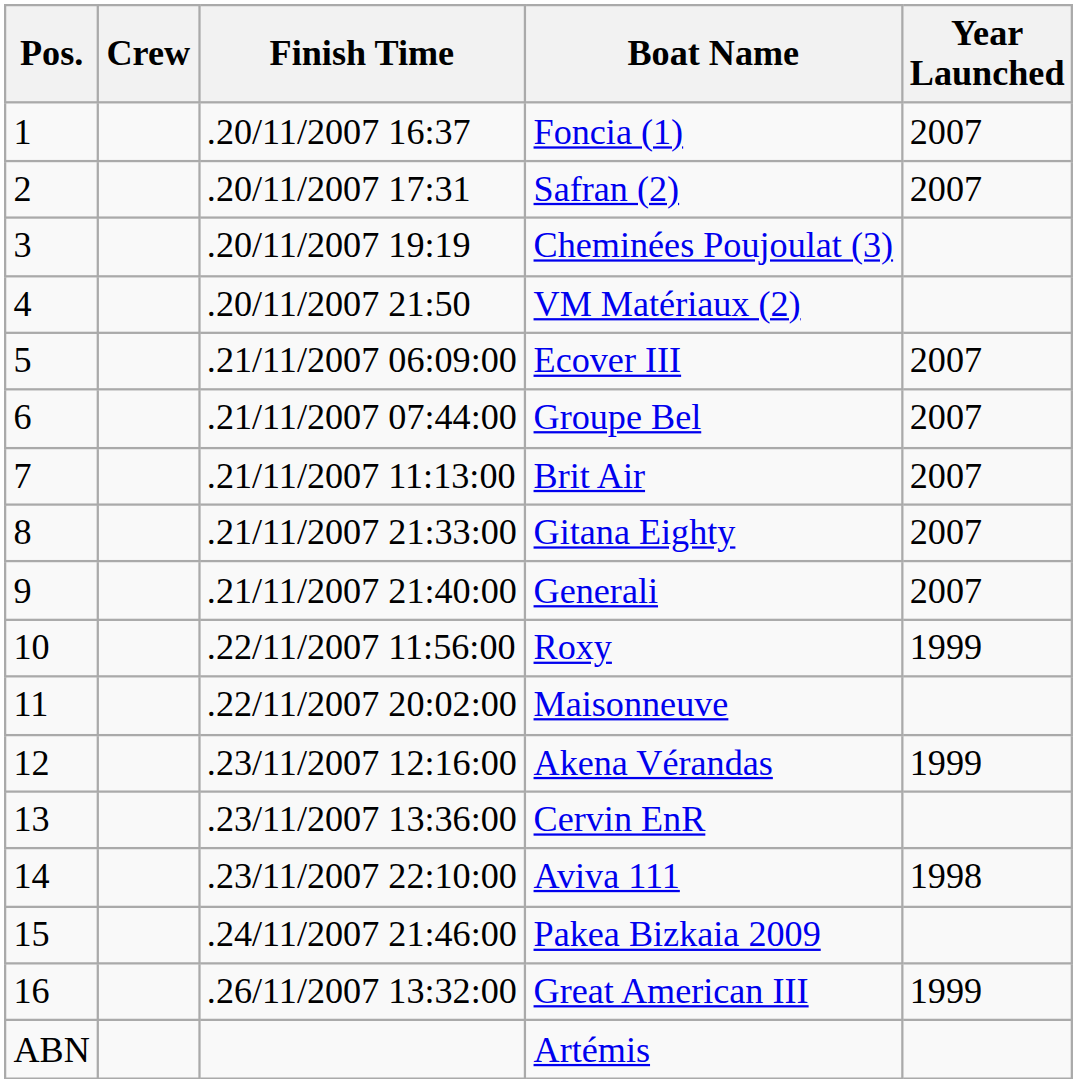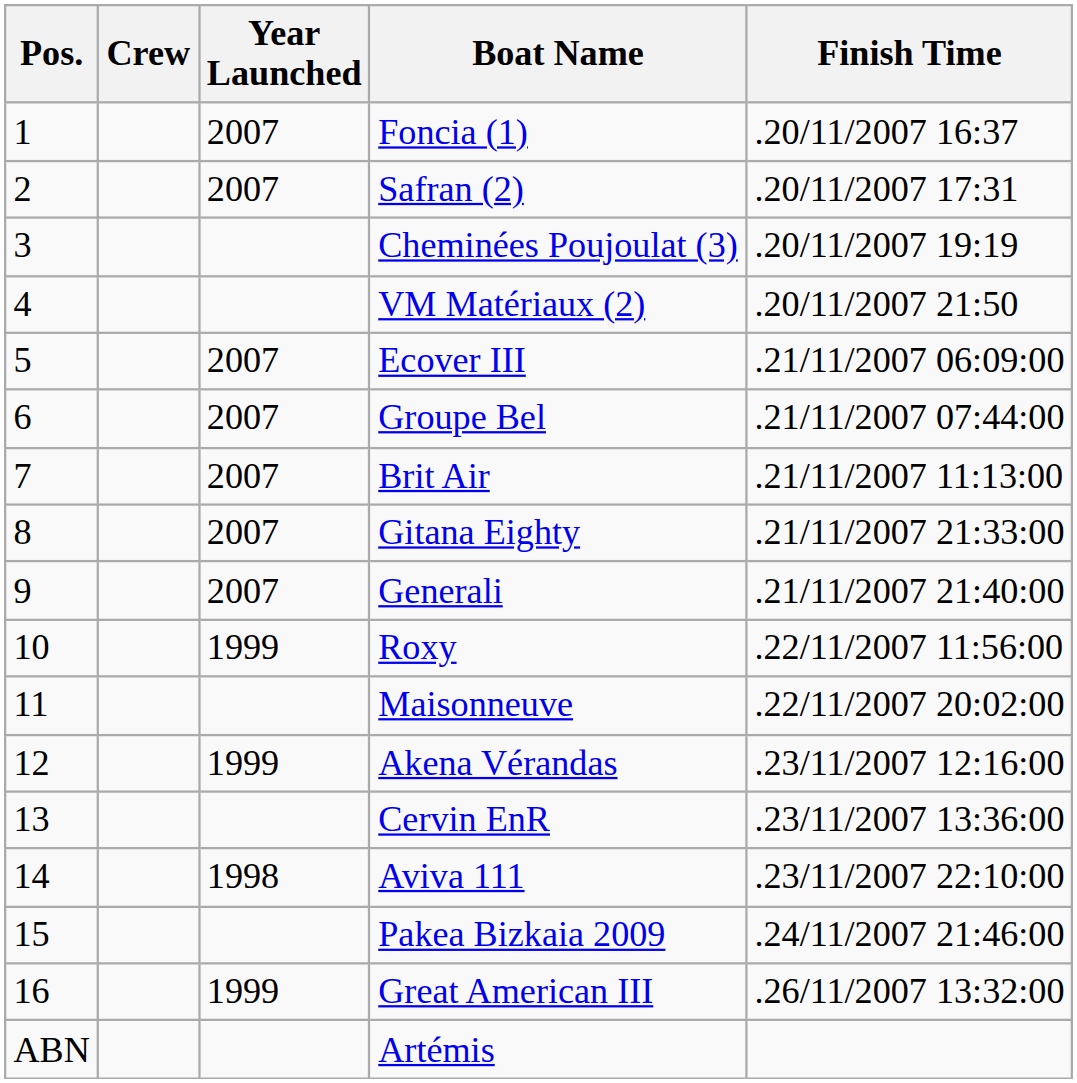 <table class="wikitable sortable">
 <tr>
 <th>Pos.</th>
 <th>Crew</th>
+<th>Year<br>Launched</th>
+<th>Boat Name</th>
 <th>Finish Time</th>
-<th>Boat Name</th>
-<th>Year<br>Launched</th>
 </tr>
 <tr>
 <td>1</td>
 <td><br></td>
+<td>2007</td>
+<td><a href='#'>Foncia (1)</a></td>
 <td>.20/11/2007 16:37</td>
-<td><a href='#'>Foncia (1)</a></td>
-<td>2007</td>
 </tr>
 <tr>
 <td>2</td>
 <td><br></td>
+<td>2007</td>
+<td><a href='#'>Safran (2)</a></td>
 <td>.20/11/2007 17:31</td>
-<td><a href='#'>Safran (2)</a></td>
-<td>2007</td>
 </tr>
 <tr>
 <td>3</td>
 <td><br></td>
+<td></td>
+<td><a href='#'>Cheminées Poujoulat (3)</a></td>
 <td>.20/11/2007 19:19</td>
-<td><a href='#'>Cheminées Poujoulat (3)</a></td>
-<td></td>
 </tr>
 <tr>
 <td>4</td>
 <td><br></td>
+<td></td>
+<td><a href='#'>VM Matériaux (2)</a></td>
 <td>.20/11/2007 21:50</td>
-<td><a href='#'>VM Matériaux (2)</a></td>
-<td></td>
 </tr>
 <tr>
 <td>5</td>
 <td><br></td>
+<td>2007</td>
+<td><a href='#'>Ecover III</a></td>
 <td>.21/11/2007  06:09:00</td>
-<td><a href='#'>Ecover III</a></td>
-<td>2007</td>
 </tr>
 <tr>
 <td>6</td>
 <td><br></td>
+<td>2007</td>
+<td><a href='#'>Groupe Bel</a></td>
 <td>.21/11/2007  07:44:00</td>
-<td><a href='#'>Groupe Bel</a></td>
-<td>2007</td>
 </tr>
 <tr>
 <td>7</td>
 <td><br></td>
+<td>2007</td>
+<td><a href='#'>Brit Air</a></td>
 <td>.21/11/2007  11:13:00</td>
-<td><a href='#'>Brit Air</a></td>
-<td>2007</td>
 </tr>
 <tr>
 <td>8</td>
 <td><br></td>
+<td>2007</td>
+<td><a href='#'>Gitana Eighty</a></td>
 <td>.21/11/2007  21:33:00</td>
-<td><a href='#'>Gitana Eighty</a></td>
-<td>2007</td>
 </tr>
 <tr>
 <td>9</td>
 <td><br></td>
+<td>2007</td>
+<td><a href='#'>Generali</a></td>
 <td>.21/11/2007  21:40:00</td>
-<td><a href='#'>Generali</a></td>
-<td>2007</td>
 </tr>
 <tr>
 <td>10</td>
 <td><br></td>
+<td>1999</td>
+<td><a href='#'>Roxy</a></td>
 <td>.22/11/2007  11:56:00</td>
-<td><a href='#'>Roxy</a></td>
-<td>1999</td>
 </tr>
 <tr>
 <td>11</td>
 <td><br></td>
+<td></td>
+<td><a href='#'>Maisonneuve</a></td>
 <td>.22/11/2007  20:02:00</td>
-<td><a href='#'>Maisonneuve</a></td>
-<td></td>
 </tr>
 <tr>
 <td>12</td>
 <td><br></td>
+<td>1999</td>
+<td><a href='#'>Akena Vérandas</a></td>
 <td>.23/11/2007  12:16:00</td>
-<td><a href='#'>Akena Vérandas</a></td>
-<td>1999</td>
 </tr>
 <tr>
 <td>13</td>
 <td><br></td>
+<td></td>
+<td><a href='#'>Cervin EnR</a></td>
 <td>.23/11/2007  13:36:00</td>
-<td><a href='#'>Cervin EnR</a></td>
-<td></td>
 </tr>
 <tr>
 <td>14</td>
 <td><br></td>
+<td>1998</td>
+<td><a href='#'>Aviva 111</a></td>
 <td>.23/11/2007  22:10:00</td>
-<td><a href='#'>Aviva 111</a></td>
-<td>1998</td>
 </tr>
 <tr>
 <td>15</td>
 <td><br></td>
+<td></td>
+<td><a href='#'>Pakea Bizkaia 2009</a></td>
 <td>.24/11/2007  21:46:00</td>
-<td><a href='#'>Pakea Bizkaia 2009</a></td>
-<td></td>
 </tr>
 <tr>
 <td>16</td>
 <td><br></td>
+<td>1999</td>
+<td><a href='#'>Great American III</a></td>
 <td>.26/11/2007  13:32:00</td>
-<td><a href='#'>Great American III</a></td>
-<td>1999</td>
 </tr>
 <tr>
 <td>ABN</td>
 <td><br></td>
 <td></td>
 <td><a href='#'>Artémis</a></td>
 <td></td>
 </tr>
 </table>
